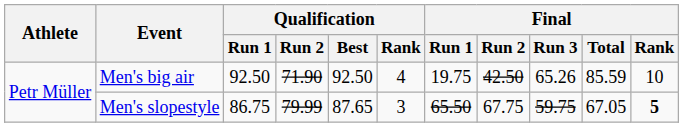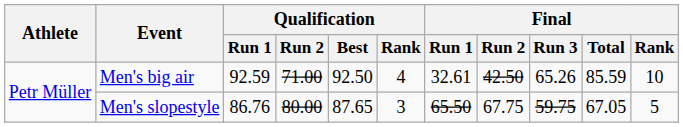 <table class="wikitable" style="font-size:90%">
 <tr>
 <th rowspan=2>Athlete</th>
 <th rowspan=2>Event</th>
 <th colspan=4>Qualification</th>
 <th colspan=5>Final</th>
 </tr>
 <tr style="font-size:95%">
 <th>Run 1</th>
 <th>Run 2</th>
 <th>Best</th>
 <th>Rank</th>
 <th>Run 1</th>
 <th>Run 2</th>
 <th>Run 3</th>
 <th>Total</th>
 <th>Rank</th>
 </tr>
 <tr align=center>
 <td align=left rowspan=2><a href='#'>Petr Müller</a></td>
 <td align=left><a href='#'>Men's big air</a></td>
-<td>92.50</td>
-<td><s>71.90</s></td>
+<td>92.59</td>
+<td><s>71.00</s></td>
 <td>92.50</td>
 <td>4</td>
-<td>19.75</td>
+<td>32.61</td>
 <td><s>42.50</s></td>
 <td>65.26</td>
 <td>85.59</td>
 <td>10</td>
 </tr>
 <tr align=center>
 <td align=left><a href='#'>Men's slopestyle</a></td>
-<td>86.75</td>
-<td><s>79.99</s></td>
+<td>86.76</td>
+<td><s>80.00</s></td>
 <td>87.65</td>
 <td>3</td>
 <td><s>65.50</s></td>
 <td>67.75</td>
 <td><s>59.75</s></td>
 <td>67.05</td>
-<td><strong>5</strong></td>
+<td>5</td>
 </tr>
 </table>
